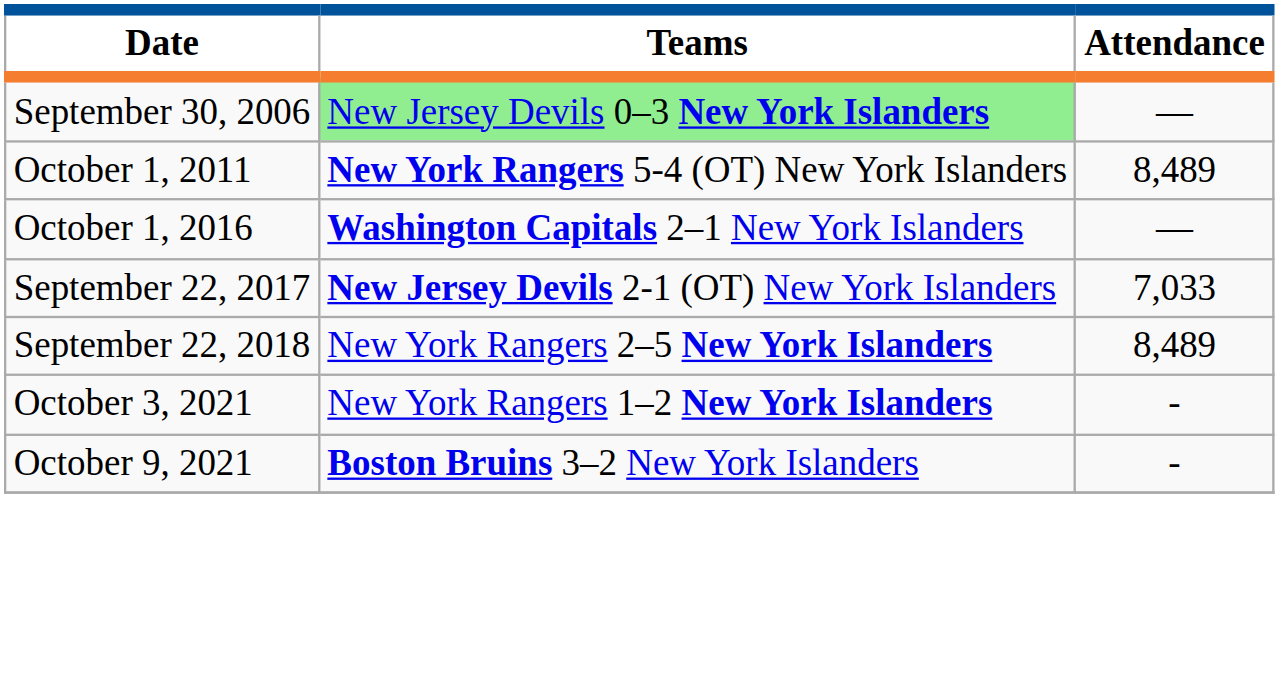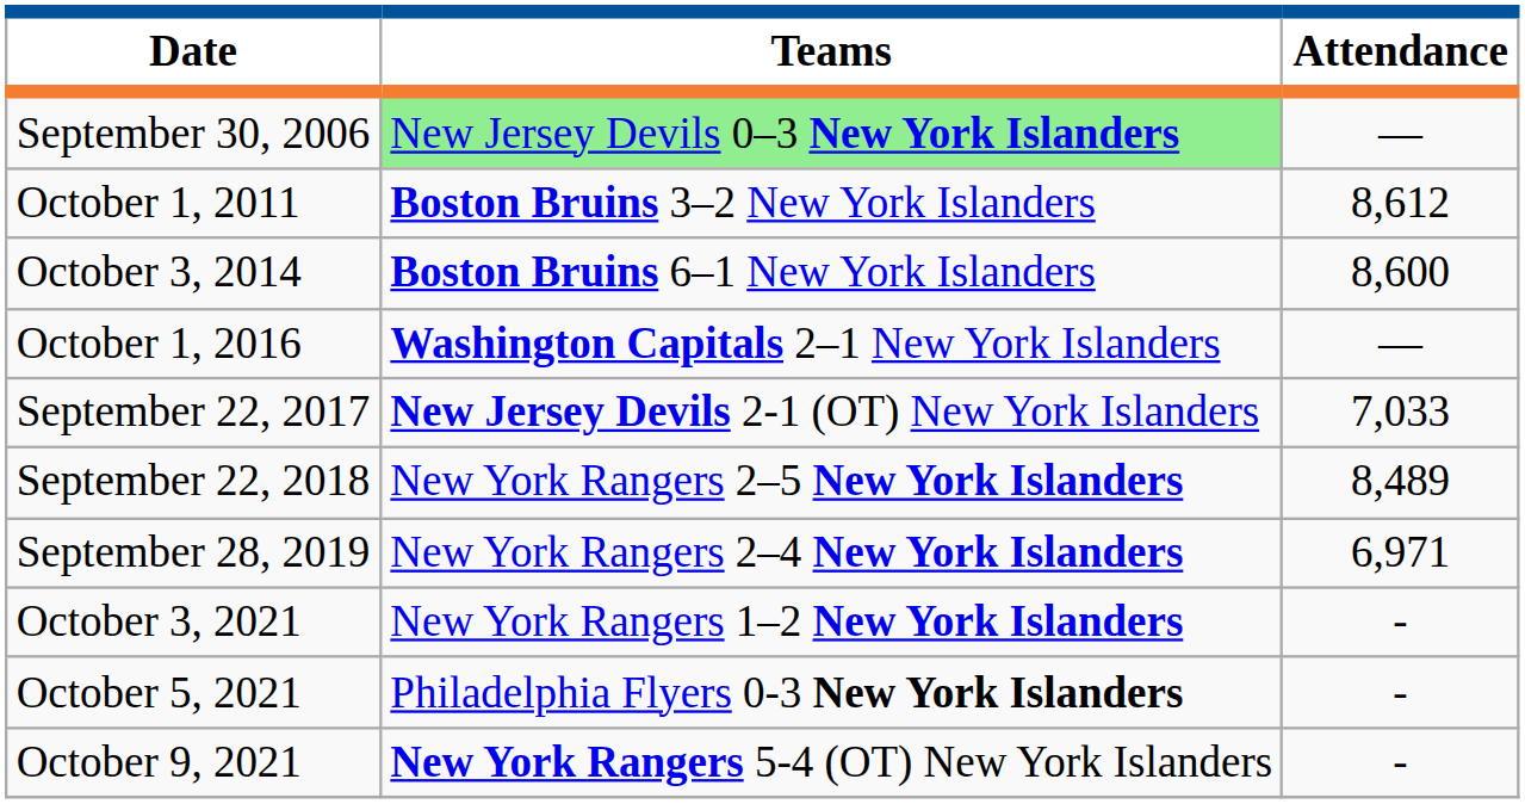 <table class="wikitable">
 <tr>
 <th style="background:#FFFFFF; border-top:#00539B 5px solid; border-bottom:#F47D30 5px solid;">Date</th>
 <th style="background:#FFFFFF; border-top:#00539B 5px solid; border-bottom:#F47D30 5px solid;">Teams</th>
 <th style="background:#FFFFFF; border-top:#00539B 5px solid; border-bottom:#F47D30 5px solid;">Attendance</th>
 </tr>
 <tr>
 <td>September 30, 2006</td>
 <td style="background: lightgreen;"><a href='#'>New Jersey Devils</a> 0–3 <strong><a href='#'>New York Islanders</a></strong></td>
 <td align=center>—</td>
 </tr>
 <tr>
 <td>October 1, 2011</td>
-<td><strong><a href='#'>New York Rangers</a></strong> 5-4 (OT) New York Islanders</td>
-<td align=center>8,489</td>
+<td><strong><a href='#'>Boston Bruins</a></strong> 3–2 <a href='#'>New York Islanders</a></td>
+<td align=center>8,612</td>
+</tr>
+<tr>
+<td>October 3, 2014</td>
+<td><strong><a href='#'>Boston Bruins</a></strong> 6–1 <a href='#'>New York Islanders</a></td>
+<td align=center>8,600</td>
 </tr>
 <tr>
 <td>October 1, 2016</td>
 <td><strong><a href='#'>Washington Capitals</a></strong> 2–1 <a href='#'>New York Islanders</a></td>
 <td align=center>—</td>
 </tr>
 <tr>
 <td>September 22, 2017</td>
 <td><strong><a href='#'>New Jersey Devils</a></strong> 2-1 (OT) <a href='#'>New York Islanders</a></td>
 <td align=center>7,033</td>
 </tr>
 <tr>
 <td>September 22, 2018</td>
 <td><a href='#'>New York Rangers</a> 2–5 <strong><a href='#'>New York Islanders</a></strong></td>
 <td align=center>8,489</td>
 </tr>
 <tr>
+<td>September 28, 2019</td>
+<td><a href='#'>New York Rangers</a> 2–4 <strong><a href='#'>New York Islanders</a></strong></td>
+<td align=center>6,971</td>
+</tr>
+<tr>
 <td>October 3, 2021</td>
 <td><a href='#'>New York Rangers</a> 1–2 <strong><a href='#'>New York Islanders</a></strong></td>
 <td align=center>-</td>
 </tr>
 <tr>
+<td>October 5, 2021</td>
+<td><a href='#'>Philadelphia Flyers</a> 0-3 <strong>New York Islanders</strong></td>
+<td align=center>-</td>
+</tr>
+<tr>
 <td>October 9, 2021</td>
-<td><strong><a href='#'>Boston Bruins</a></strong> 3–2 <a href='#'>New York Islanders</a></td>
+<td><strong><a href='#'>New York Rangers</a></strong> 5-4 (OT) New York Islanders</td>
 <td align=center>-</td>
 </tr>
 <tr>
 </tr>
 </table>
